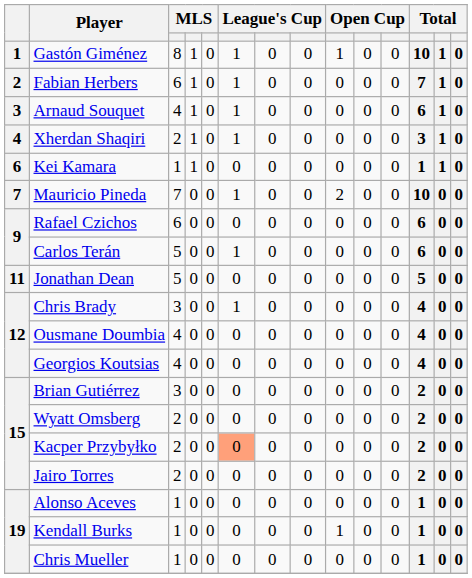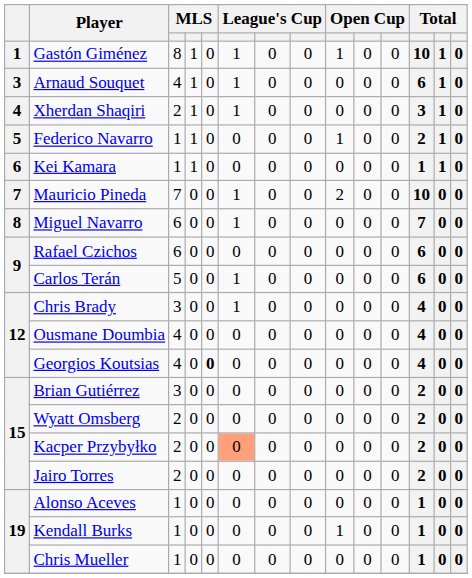 <table class="wikitable sortable" style="text-align:center; font-size:90%">
 <tr>
 <th rowspan="2"></th>
 <th rowspan="2">Player</th>
 <th colspan="3">MLS</th>
 <th colspan="3">League's Cup</th>
 <th colspan="3">Open Cup</th>
 <th colspan="3">Total</th>
 </tr>
 <tr>
 <th></th>
 <th></th>
 <th></th>
 <th></th>
 <th></th>
 <th></th>
 <th></th>
 <th></th>
 <th></th>
 <th></th>
 <th></th>
 <th></th>
 </tr>
 <tr>
 <th>1</th>
 <td style="text-align:left;" data-sort-value="Giménez, Gastón"> <a href='#'>Gastón Giménez</a><br></td>
 <td>8</td>
 <td>1</td>
 <td>0<br></td>
 <td>1</td>
 <td>0</td>
 <td>0<br></td>
 <td>1</td>
 <td>0</td>
 <td>0<br></td>
 <th>10</th>
 <th>1</th>
 <th>0</th>
 </tr>
 <tr>
-<th>2</th>
-<td style="text-align:left;" data-sort-value="Herbers, Fabian"> <a href='#'>Fabian Herbers</a><br></td>
-<td>6</td>
-<td>1</td>
-<td>0<br></td>
-<td>1</td>
-<td>0</td>
-<td>0<br></td>
-<td>0</td>
-<td>0</td>
-<td>0<br></td>
-<th>7</th>
-<th>1</th>
-<th>0</th>
-</tr>
-<tr>
 <th>3</th>
 <td style="text-align:left;" data-sort-value="Souquet, Arnaud"> <a href='#'>Arnaud Souquet</a><br></td>
 <td>4</td>
 <td>1</td>
 <td>0<br></td>
 <td>1</td>
 <td>0</td>
 <td>0<br></td>
 <td>0</td>
 <td>0</td>
 <td>0<br></td>
 <th>6</th>
 <th>1</th>
 <th>0</th>
 </tr>
 <tr>
 <th>4</th>
 <td style="text-align:left;" data-sort-value="Shaqiri, Xherdan"> <a href='#'>Xherdan Shaqiri</a><br></td>
 <td>2</td>
 <td>1</td>
 <td>0<br></td>
 <td>1</td>
 <td>0</td>
 <td>0<br></td>
 <td>0</td>
 <td>0</td>
 <td>0<br></td>
 <th>3</th>
+<th>1</th>
+<th>0</th>
+</tr>
+<tr>
+<th>5</th>
+<td style="text-align:left;" data-sort-value="Navarro, Federico"> <a href='#'>Federico Navarro</a><br></td>
+<td>1</td>
+<td>1</td>
+<td>0<br></td>
+<td>0</td>
+<td>0</td>
+<td>0<br></td>
+<td>1</td>
+<td>0</td>
+<td>0<br></td>
+<th>2</th>
 <th>1</th>
 <th>0</th>
 </tr>
 <tr>
 <th>6</th>
 <td style="text-align:left;" data-sort-value="Kamara, Kei"> <a href='#'>Kei Kamara</a><br></td>
 <td>1</td>
 <td>1</td>
 <td>0<br></td>
 <td>0</td>
 <td>0</td>
 <td>0<br></td>
 <td>0</td>
 <td>0</td>
 <td>0<br></td>
 <th>1</th>
 <th>1</th>
 <th>0</th>
 </tr>
 <tr>
 <th>7</th>
 <td style="text-align:left;" data-sort-value="Pineda, Mauricio"> <a href='#'>Mauricio Pineda</a><br></td>
 <td>7</td>
 <td>0</td>
 <td>0<br></td>
 <td>1</td>
 <td>0</td>
 <td>0<br></td>
 <td>2</td>
 <td>0</td>
 <td>0<br></td>
 <th>10</th>
 <th>0</th>
 <th>0</th>
 </tr>
 <tr>
+<th>8</th>
+<td style="text-align:left;" data-sort-value="Navarro, Miguel"> <a href='#'>Miguel Navarro</a><br></td>
+<td>6</td>
+<td>0</td>
+<td>0<br></td>
+<td>1</td>
+<td>0</td>
+<td>0<br></td>
+<td>0</td>
+<td>0</td>
+<td>0<br></td>
+<th>7</th>
+<th>0</th>
+<th>0</th>
+</tr>
+<tr>
 <th rowspan="2">9</th>
 <td style="text-align:left;" data-sort-value="Czichos, Rafael"> <a href='#'>Rafael Czichos</a><br></td>
 <td>6</td>
 <td>0</td>
 <td>0<br></td>
 <td>0</td>
 <td>0</td>
 <td>0<br></td>
 <td>0</td>
 <td>0</td>
 <td>0<br></td>
 <th>6</th>
 <th>0</th>
 <th>0</th>
 </tr>
 <tr>
 <td style="text-align:left;" data-sort-value="Teran, Carlos"> <a href='#'>Carlos Terán</a><br></td>
 <td>5</td>
 <td>0</td>
 <td>0<br></td>
 <td>1</td>
 <td>0</td>
 <td>0<br></td>
 <td>0</td>
 <td>0</td>
 <td>0<br></td>
 <th>6</th>
-<th>0</th>
-<th>0</th>
-</tr>
-<tr>
-<th>11</th>
-<td style="text-align:left;" data-sort-value="Dean, Jonathan"> <a href='#'>Jonathan Dean</a><br></td>
-<td>5</td>
-<td>0</td>
-<td>0<br></td>
-<td>0</td>
-<td>0</td>
-<td>0<br></td>
-<td>0</td>
-<td>0</td>
-<td>0<br></td>
-<th>5</th>
 <th>0</th>
 <th>0</th>
 </tr>
 <tr>
 <th rowspan="3">12</th>
 <td style="text-align:left;" data-sort-value="Brady, Chris"> <a href='#'>Chris Brady</a><br></td>
 <td>3</td>
 <td>0</td>
 <td>0<br></td>
 <td>1</td>
 <td>0</td>
 <td>0<br></td>
 <td>0</td>
 <td>0</td>
 <td>0<br></td>
 <th>4</th>
 <th>0</th>
 <th>0</th>
 </tr>
 <tr>
 <td style="text-align:left;" data-sort-value="Doumbia, Ousmane"> <a href='#'>Ousmane Doumbia</a><br></td>
 <td>4</td>
 <td>0</td>
 <td>0<br></td>
 <td>0</td>
 <td>0</td>
 <td>0<br></td>
 <td>0</td>
 <td>0</td>
 <td>0<br></td>
 <th>4</th>
 <th>0</th>
 <th>0</th>
 </tr>
 <tr>
 <td style="text-align:left;" data-sort-value="Koutsias, Georgios"> <a href='#'>Georgios Koutsias</a><br></td>
 <td>4</td>
 <td>0</td>
-<td>0<br></td>
+<td><strong>0<br></strong></td>
 <td>0</td>
 <td>0</td>
 <td>0<br></td>
 <td>0</td>
 <td>0</td>
 <td>0<br></td>
 <th>4</th>
 <th>0</th>
 <th>0</th>
 </tr>
 <tr>
 <th rowspan="4">15</th>
 <td style="text-align:left;" data-sort-value="Gutiérrez, Brian"> <a href='#'>Brian Gutiérrez</a><br></td>
 <td>3</td>
 <td>0</td>
 <td>0<br></td>
 <td>0</td>
 <td>0</td>
 <td>0<br></td>
 <td>0</td>
 <td>0</td>
 <td>0<br></td>
 <th>2</th>
 <th>0</th>
 <th>0</th>
 </tr>
 <tr>
 <td style="text-align:left;" data-sort-value="Omsberg, Wyatt"> <a href='#'>Wyatt Omsberg</a><br></td>
 <td>2</td>
 <td>0</td>
 <td>0<br></td>
 <td>0</td>
 <td>0</td>
 <td>0<br></td>
 <td>0</td>
 <td>0</td>
 <td>0<br></td>
 <th>2</th>
 <th>0</th>
 <th>0</th>
 </tr>
 <tr>
 <td style="text-align:left;" data-sort-value="Przybyłko, Kacper"> <a href='#'>Kacper Przybyłko</a><br></td>
 <td>2</td>
 <td>0</td>
 <td>0<br></td>
 <td style="background: lightsalmon;">0</td>
 <td>0</td>
 <td>0<br></td>
 <td>0</td>
 <td>0</td>
 <td>0<br></td>
 <th>2</th>
 <th>0</th>
 <th>0</th>
 </tr>
 <tr>
 <td style="text-align:left;" data-sort-value="Torres, Jairo"> <a href='#'>Jairo Torres</a><br></td>
 <td>2</td>
 <td>0</td>
 <td>0<br></td>
 <td>0</td>
 <td>0</td>
 <td>0<br></td>
 <td>0</td>
 <td>0</td>
 <td>0<br></td>
 <th>2</th>
 <th>0</th>
 <th>0</th>
 </tr>
 <tr>
 <th rowspan="3">19</th>
 <td style="text-align:left;" data-sort-value="Aceves, Alonso"> <a href='#'>Alonso Aceves</a><br></td>
 <td>1</td>
 <td>0</td>
 <td>0<br></td>
 <td>0</td>
 <td>0</td>
 <td>0<br></td>
 <td>0</td>
 <td>0</td>
 <td>0<br></td>
 <th>1</th>
 <th>0</th>
 <th>0</th>
 </tr>
 <tr>
 <td style="text-align:left;" data-sort-value="Burks, Kendall"> <a href='#'>Kendall Burks</a><br></td>
 <td>1</td>
 <td>0</td>
 <td>0<br></td>
 <td>0</td>
 <td>0</td>
 <td>0<br></td>
 <td>1</td>
 <td>0</td>
 <td>0<br></td>
 <th>1</th>
 <th>0</th>
 <th>0</th>
 </tr>
 <tr>
 <td style="text-align:left;" data-sort-value="Mueller, Chris"> <a href='#'>Chris Mueller</a><br></td>
 <td>1</td>
 <td>0</td>
 <td>0<br></td>
 <td>0</td>
 <td>0</td>
 <td>0<br></td>
 <td>0</td>
 <td>0</td>
 <td>0<br></td>
 <th>1</th>
 <th>0</th>
 <th>0</th>
 </tr>
 <tr>
 </tr>
 </table>
